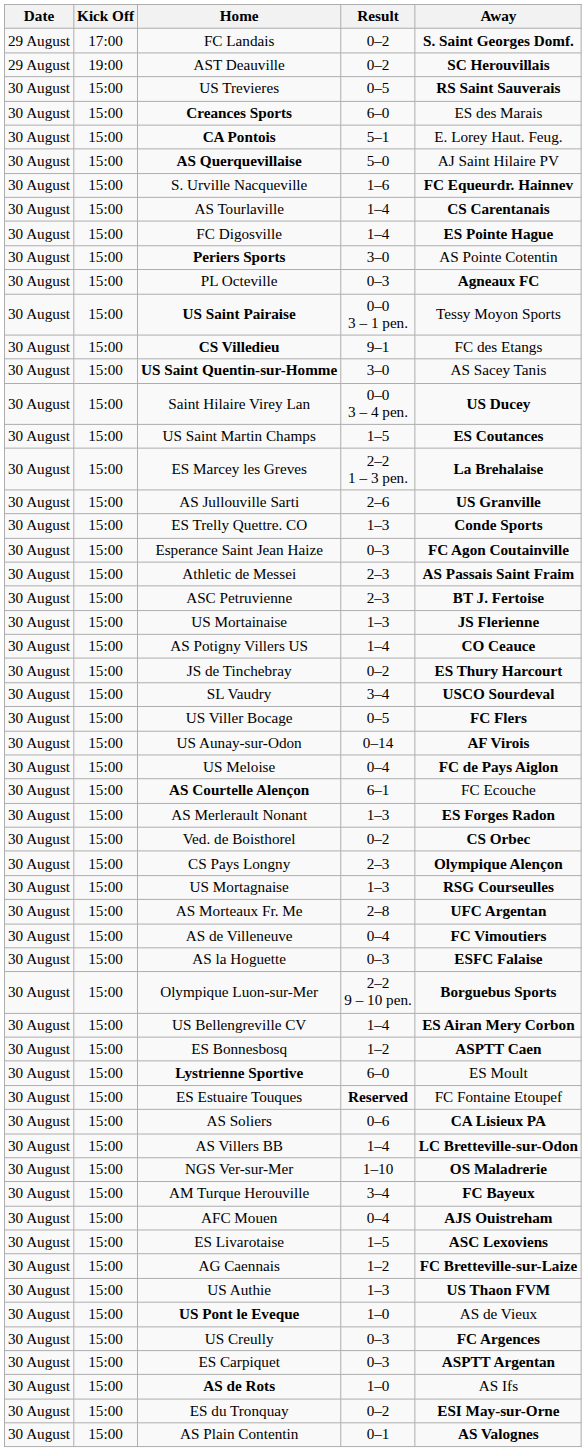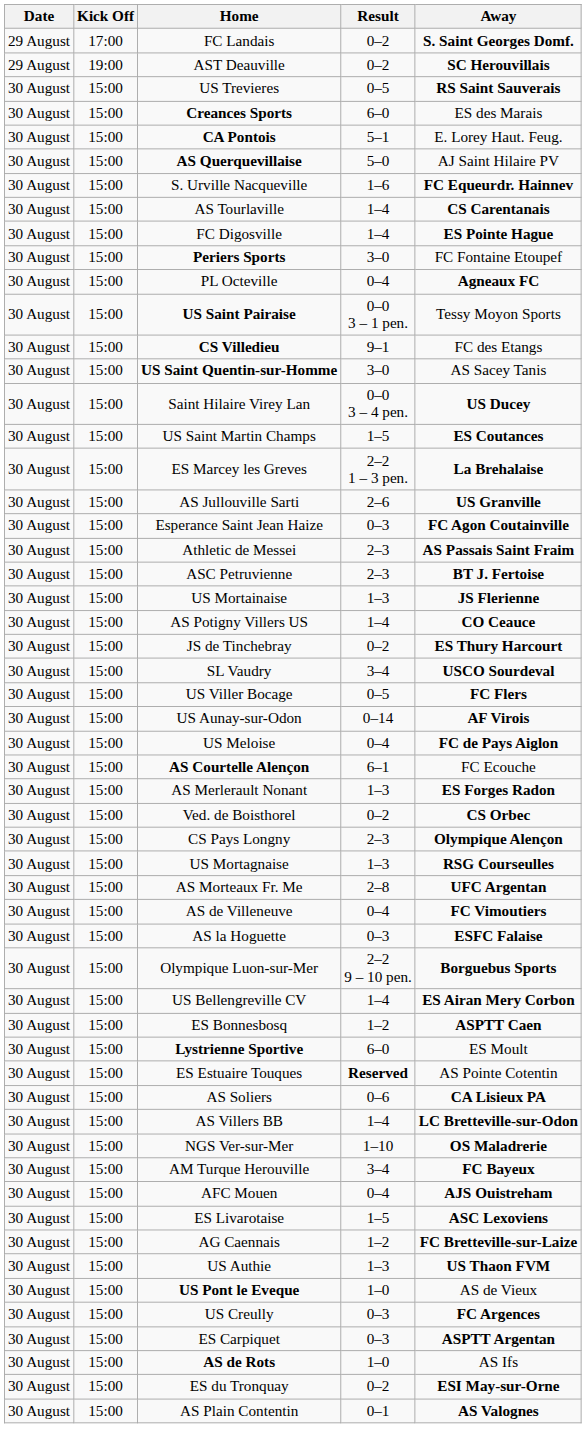 <table class="wikitable" style="text-align:center;">
 <tr>
 <th scope="col">Date</th>
 <th scope="col">Kick Off</th>
 <th scope="col">Home</th>
 <th scope="col">Result</th>
 <th scope="col">Away</th>
 </tr>
 <tr>
 <td>29 August</td>
 <td>17:00</td>
 <td>FC Landais</td>
 <td>0–2</td>
 <td><strong>S. Saint Georges Domf.</strong></td>
 </tr>
 <tr>
 <td>29 August</td>
 <td>19:00</td>
 <td>AST Deauville</td>
 <td>0–2</td>
 <td><strong>SC Herouvillais</strong></td>
 </tr>
 <tr>
 <td>30 August</td>
 <td>15:00</td>
 <td>US Trevieres</td>
 <td>0–5</td>
 <td><strong>RS Saint Sauverais</strong></td>
 </tr>
 <tr>
 <td>30 August</td>
 <td>15:00</td>
 <td><strong>Creances Sports</strong></td>
 <td>6–0</td>
 <td>ES des Marais</td>
 </tr>
 <tr>
 <td>30 August</td>
 <td>15:00</td>
 <td><strong>CA Pontois</strong></td>
 <td>5–1</td>
 <td>E. Lorey Haut. Feug.</td>
 </tr>
 <tr>
 <td>30 August</td>
 <td>15:00</td>
 <td><strong>AS Querquevillaise</strong></td>
 <td>5–0</td>
 <td>AJ Saint Hilaire PV</td>
 </tr>
 <tr>
 <td>30 August</td>
 <td>15:00</td>
 <td>S. Urville Nacqueville</td>
 <td>1–6</td>
 <td><strong>FC Equeurdr. Hainnev</strong></td>
 </tr>
 <tr>
 <td>30 August</td>
 <td>15:00</td>
 <td>AS Tourlaville</td>
 <td>1–4</td>
 <td><strong>CS Carentanais</strong></td>
 </tr>
 <tr>
 <td>30 August</td>
 <td>15:00</td>
 <td>FC Digosville</td>
 <td>1–4</td>
 <td><strong>ES Pointe Hague</strong></td>
 </tr>
 <tr>
 <td>30 August</td>
 <td>15:00</td>
 <td><strong>Periers Sports</strong></td>
 <td>3–0</td>
-<td>AS Pointe Cotentin</td>
+<td>FC Fontaine Etoupef</td>
 </tr>
 <tr>
 <td>30 August</td>
 <td>15:00</td>
 <td>PL Octeville</td>
-<td>0–3</td>
+<td>0–4</td>
 <td><strong>Agneaux FC</strong></td>
 </tr>
 <tr>
 <td>30 August</td>
 <td>15:00</td>
 <td><strong>US Saint Pairaise</strong></td>
 <td>0–0 <br> 3 – 1 pen.</td>
 <td>Tessy Moyon Sports</td>
 </tr>
 <tr>
 <td>30 August</td>
 <td>15:00</td>
 <td><strong>CS Villedieu</strong></td>
 <td>9–1</td>
 <td>FC des Etangs</td>
 </tr>
 <tr>
 <td>30 August</td>
 <td>15:00</td>
 <td><strong>US Saint Quentin-sur-Homme</strong></td>
 <td>3–0</td>
 <td>AS Sacey Tanis</td>
 </tr>
 <tr>
 <td>30 August</td>
 <td>15:00</td>
 <td>Saint Hilaire Virey Lan</td>
 <td>0–0 <br> 3 – 4 pen.</td>
 <td><strong>US Ducey</strong></td>
 </tr>
 <tr>
 <td>30 August</td>
 <td>15:00</td>
 <td>US Saint Martin Champs</td>
 <td>1–5</td>
 <td><strong>ES Coutances</strong></td>
 </tr>
 <tr>
 <td>30 August</td>
 <td>15:00</td>
 <td>ES Marcey les Greves</td>
 <td>2–2 <br> 1 – 3 pen.</td>
 <td><strong>La Brehalaise</strong></td>
 </tr>
 <tr>
 <td>30 August</td>
 <td>15:00</td>
 <td>AS Jullouville Sarti</td>
 <td>2–6</td>
 <td><strong>US Granville</strong></td>
-</tr>
-<tr>
-<td>30 August</td>
-<td>15:00</td>
-<td>ES Trelly Quettre. CO</td>
-<td>1–3</td>
-<td><strong>Conde Sports</strong></td>
 </tr>
 <tr>
 <td>30 August</td>
 <td>15:00</td>
 <td>Esperance Saint Jean Haize</td>
 <td>0–3</td>
 <td><strong>FC Agon Coutainville</strong></td>
 </tr>
 <tr>
 <td>30 August</td>
 <td>15:00</td>
 <td>Athletic de Messei</td>
 <td>2–3</td>
 <td><strong>AS Passais Saint Fraim</strong></td>
 </tr>
 <tr>
 <td>30 August</td>
 <td>15:00</td>
 <td>ASC Petruvienne</td>
 <td>2–3</td>
 <td><strong>BT J. Fertoise</strong></td>
 </tr>
 <tr>
 <td>30 August</td>
 <td>15:00</td>
 <td>US Mortainaise</td>
 <td>1–3</td>
 <td><strong>JS Flerienne</strong></td>
 </tr>
 <tr>
 <td>30 August</td>
 <td>15:00</td>
 <td>AS Potigny Villers US</td>
 <td>1–4</td>
 <td><strong>CO Ceauce</strong></td>
 </tr>
 <tr>
 <td>30 August</td>
 <td>15:00</td>
 <td>JS de Tinchebray</td>
 <td>0–2</td>
 <td><strong>ES Thury Harcourt</strong></td>
 </tr>
 <tr>
 <td>30 August</td>
 <td>15:00</td>
 <td>SL Vaudry</td>
 <td>3–4</td>
 <td><strong>USCO Sourdeval</strong></td>
 </tr>
 <tr>
 <td>30 August</td>
 <td>15:00</td>
 <td>US Viller Bocage</td>
 <td>0–5</td>
 <td><strong>FC Flers</strong></td>
 </tr>
 <tr>
 <td>30 August</td>
 <td>15:00</td>
 <td>US Aunay-sur-Odon</td>
 <td>0–14</td>
 <td><strong>AF Virois</strong></td>
 </tr>
 <tr>
 <td>30 August</td>
 <td>15:00</td>
 <td>US Meloise</td>
 <td>0–4</td>
 <td><strong>FC de Pays Aiglon</strong></td>
 </tr>
 <tr>
 <td>30 August</td>
 <td>15:00</td>
 <td><strong>AS Courtelle Alençon</strong></td>
 <td>6–1</td>
 <td>FC Ecouche</td>
 </tr>
 <tr>
 <td>30 August</td>
 <td>15:00</td>
 <td>AS Merlerault Nonant</td>
 <td>1–3</td>
 <td><strong>ES Forges Radon</strong></td>
 </tr>
 <tr>
 <td>30 August</td>
 <td>15:00</td>
 <td>Ved. de Boisthorel</td>
 <td>0–2</td>
 <td><strong>CS Orbec</strong></td>
 </tr>
 <tr>
 <td>30 August</td>
 <td>15:00</td>
 <td>CS Pays Longny</td>
 <td>2–3</td>
 <td><strong>Olympique Alençon</strong></td>
 </tr>
 <tr>
 <td>30 August</td>
 <td>15:00</td>
 <td>US Mortagnaise</td>
 <td>1–3</td>
 <td><strong>RSG Courseulles</strong></td>
 </tr>
 <tr>
 <td>30 August</td>
 <td>15:00</td>
 <td>AS Morteaux Fr. Me</td>
 <td>2–8</td>
 <td><strong>UFC Argentan</strong></td>
 </tr>
 <tr>
 <td>30 August</td>
 <td>15:00</td>
 <td>AS de Villeneuve</td>
 <td>0–4</td>
 <td><strong>FC Vimoutiers</strong></td>
 </tr>
 <tr>
 <td>30 August</td>
 <td>15:00</td>
 <td>AS la Hoguette</td>
 <td>0–3</td>
 <td><strong>ESFC Falaise</strong></td>
 </tr>
 <tr>
 <td>30 August</td>
 <td>15:00</td>
 <td>Olympique Luon-sur-Mer</td>
 <td>2–2 <br> 9 – 10 pen.</td>
 <td><strong>Borguebus Sports</strong></td>
 </tr>
 <tr>
 <td>30 August</td>
 <td>15:00</td>
 <td>US Bellengreville CV</td>
 <td>1–4</td>
 <td><strong>ES Airan Mery Corbon</strong></td>
 </tr>
 <tr>
 <td>30 August</td>
 <td>15:00</td>
 <td>ES Bonnesbosq</td>
 <td>1–2</td>
 <td><strong>ASPTT Caen</strong></td>
 </tr>
 <tr>
 <td>30 August</td>
 <td>15:00</td>
 <td><strong>Lystrienne Sportive</strong></td>
 <td>6–0</td>
 <td>ES Moult</td>
 </tr>
 <tr>
 <td>30 August</td>
 <td>15:00</td>
 <td>ES Estuaire Touques</td>
 <td><strong>Reserved</strong></td>
-<td>FC Fontaine Etoupef</td>
+<td>AS Pointe Cotentin</td>
 </tr>
 <tr>
 <td>30 August</td>
 <td>15:00</td>
 <td>AS Soliers</td>
 <td>0–6</td>
 <td><strong>CA Lisieux PA</strong></td>
 </tr>
 <tr>
 <td>30 August</td>
 <td>15:00</td>
 <td>AS Villers BB</td>
 <td>1–4</td>
 <td><strong>LC Bretteville-sur-Odon</strong></td>
 </tr>
 <tr>
 <td>30 August</td>
 <td>15:00</td>
 <td>NGS Ver-sur-Mer</td>
 <td>1–10</td>
 <td><strong>OS Maladrerie</strong></td>
 </tr>
 <tr>
 <td>30 August</td>
 <td>15:00</td>
 <td>AM Turque Herouville</td>
 <td>3–4</td>
 <td><strong>FC Bayeux</strong></td>
 </tr>
 <tr>
 <td>30 August</td>
 <td>15:00</td>
 <td>AFC Mouen</td>
 <td>0–4</td>
 <td><strong>AJS Ouistreham</strong></td>
 </tr>
 <tr>
 <td>30 August</td>
 <td>15:00</td>
 <td>ES Livarotaise</td>
 <td>1–5</td>
 <td><strong>ASC Lexoviens</strong></td>
 </tr>
 <tr>
 <td>30 August</td>
 <td>15:00</td>
 <td>AG Caennais</td>
 <td>1–2</td>
 <td><strong>FC Bretteville-sur-Laize</strong></td>
 </tr>
 <tr>
 <td>30 August</td>
 <td>15:00</td>
 <td>US Authie</td>
 <td>1–3</td>
 <td><strong>US Thaon FVM</strong></td>
 </tr>
 <tr>
 <td>30 August</td>
 <td>15:00</td>
 <td><strong>US Pont le Eveque</strong></td>
 <td>1–0</td>
 <td>AS de Vieux</td>
 </tr>
 <tr>
 <td>30 August</td>
 <td>15:00</td>
 <td>US Creully</td>
 <td>0–3</td>
 <td><strong>FC Argences</strong></td>
 </tr>
 <tr>
 <td>30 August</td>
 <td>15:00</td>
 <td>ES Carpiquet</td>
 <td>0–3</td>
 <td><strong>ASPTT Argentan</strong></td>
 </tr>
 <tr>
 <td>30 August</td>
 <td>15:00</td>
 <td><strong>AS de Rots</strong></td>
 <td>1–0</td>
 <td>AS Ifs</td>
 </tr>
 <tr>
 <td>30 August</td>
 <td>15:00</td>
 <td>ES du Tronquay</td>
 <td>0–2</td>
 <td><strong>ESI May-sur-Orne</strong></td>
 </tr>
 <tr>
 <td>30 August</td>
 <td>15:00</td>
 <td>AS Plain Contentin</td>
 <td>0–1</td>
 <td><strong>AS Valognes</strong></td>
 </tr>
 </table>
